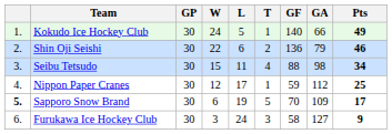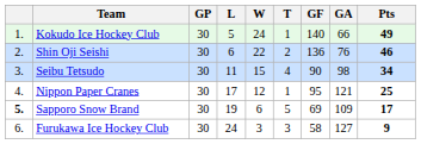 <table class="wikitable">
 <tr>
 <th width="30"></th>
 <th width="200">Team</th>
 <th width="30">GP</th>
+<th width="30">L</th>
 <th width="30">W</th>
-<th width="30">L</th>
 <th width="30">T</th>
 <th width="30">GF</th>
 <th width="30">GA</th>
 <th width="70">Pts</th>
 </tr>
 <tr bgcolor="#e6fae6" align="center">
 <td>1.</td>
 <td align="left"><a href='#'>Kokudo Ice Hockey Club</a></td>
 <td>30</td>
+<td>5</td>
 <td>24</td>
-<td>5</td>
 <td>1</td>
 <td>140</td>
 <td>66</td>
 <td><strong>49</strong></td>
 </tr>
 <tr bgcolor="#CAE1FF" align="center">
 <td>2.</td>
 <td align="left"><a href='#'>Shin Oji Seishi</a></td>
 <td>30</td>
+<td>6</td>
 <td>22</td>
-<td>6</td>
 <td>2</td>
 <td>136</td>
-<td>79</td>
+<td>76</td>
 <td><strong>46</strong></td>
 </tr>
 <tr bgcolor="#CAE1FF" align="center">
 <td>3.</td>
 <td align="left"><a href='#'>Seibu Tetsudo</a></td>
 <td>30</td>
+<td>11</td>
 <td>15</td>
-<td>11</td>
 <td>4</td>
-<td>88</td>
+<td>90</td>
 <td>98</td>
 <td><strong>34</strong></td>
 </tr>
 <tr bgcolor="#FFFFFF" align="center">
 <td>4.</td>
 <td align="left"><a href='#'>Nippon Paper Cranes</a></td>
 <td>30</td>
+<td>17</td>
 <td>12</td>
-<td>17</td>
 <td>1</td>
-<td>59</td>
-<td>112</td>
+<td>95</td>
+<td>121</td>
 <td><strong>25</strong></td>
 </tr>
 <tr bgcolor="#FFFFFF" align="center">
 <td><strong>5.</strong></td>
 <td align="left"><a href='#'>Sapporo Snow Brand</a></td>
 <td>30</td>
+<td>19</td>
 <td>6</td>
-<td>19</td>
 <td>5</td>
-<td>70</td>
+<td>69</td>
 <td>109</td>
 <td><strong>17</strong></td>
 </tr>
 <tr bgcolor="#FFFFFF" align="center">
 <td>6.</td>
 <td align="left"><a href='#'>Furukawa Ice Hockey Club</a></td>
 <td>30</td>
+<td>24</td>
 <td>3</td>
-<td>24</td>
 <td>3</td>
 <td>58</td>
 <td>127</td>
 <td><strong>9</strong></td>
 </tr>
 </table>
